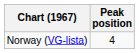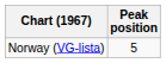 <table class="wikitable">
 <tr>
 <th>Chart (1967)</th>
 <th>Peak<br>position</th>
 </tr>
 <tr>
 <td>Norway (<a href='#'>VG-lista</a>)</td>
-<td align="center">4</td>
+<td align="center">5</td>
 </tr>
 </table>
